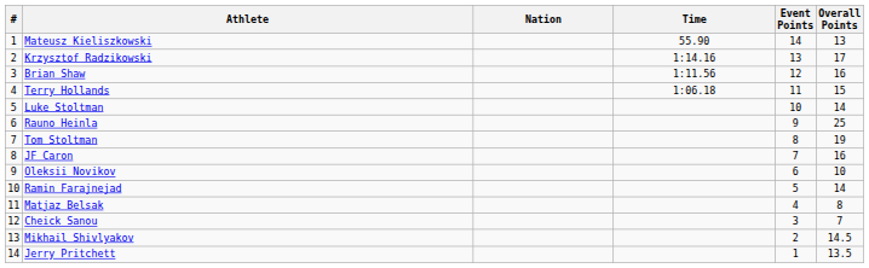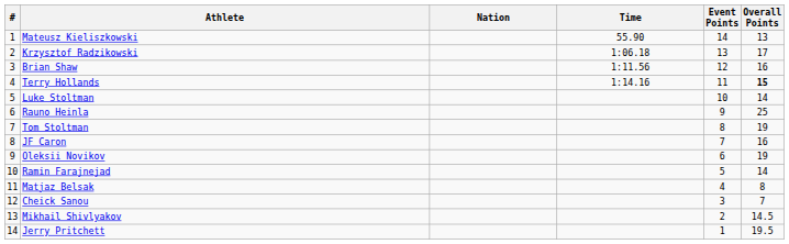 <table class="wikitable sortable" style="text-align:center;width: 70%;">
 <tr>
 <th scope="col" style="width: 10px;">#</th>
 <th scope="col">Athlete</th>
 <th scope="col">Nation</th>
 <th scope="col">Time</th>
 <th scope="col" style="width: 10px;">Event Points</th>
 <th scope="col" style="width: 10px;">Overall Points</th>
 </tr>
 <tr>
 <td>1</td>
 <td align=left><a href='#'>Mateusz Kieliszkowski</a></td>
 <td align=left></td>
 <td>55.90</td>
 <td>14</td>
 <td>13</td>
 </tr>
 <tr>
 <td>2</td>
 <td align=left><a href='#'>Krzysztof Radzikowski</a></td>
 <td align=left></td>
-<td>1:14.16</td>
+<td>1:06.18</td>
 <td>13</td>
 <td>17</td>
 </tr>
 <tr>
 <td>3</td>
 <td align=left><a href='#'>Brian Shaw</a></td>
 <td align=left></td>
 <td>1:11.56</td>
 <td>12</td>
 <td>16</td>
 </tr>
 <tr>
 <td>4</td>
 <td align=left><a href='#'>Terry Hollands</a></td>
 <td align=left></td>
-<td>1:06.18</td>
+<td>1:14.16</td>
 <td>11</td>
-<td>15</td>
+<td><strong>15</strong></td>
 </tr>
 <tr>
 <td>5</td>
 <td align=left><a href='#'>Luke Stoltman</a></td>
 <td align=left></td>
 <td></td>
 <td>10</td>
 <td>14</td>
 </tr>
 <tr>
 <td>6</td>
 <td align=left><a href='#'>Rauno Heinla</a></td>
 <td align=left></td>
 <td></td>
 <td>9</td>
 <td>25</td>
 </tr>
 <tr>
 <td>7</td>
 <td align=left><a href='#'>Tom Stoltman</a></td>
 <td align=left></td>
 <td></td>
 <td>8</td>
 <td>19</td>
 </tr>
 <tr>
 <td>8</td>
 <td align=left><a href='#'>JF Caron</a></td>
 <td align=left></td>
 <td></td>
 <td>7</td>
 <td>16</td>
 </tr>
 <tr>
 <td>9</td>
 <td align=left><a href='#'>Oleksii Novikov</a></td>
 <td align=left></td>
 <td></td>
 <td>6</td>
-<td>10</td>
+<td>19</td>
 </tr>
 <tr>
 <td>10</td>
 <td align=left><a href='#'>Ramin Farajnejad</a></td>
 <td align=left></td>
 <td></td>
 <td>5</td>
 <td>14</td>
 </tr>
 <tr>
 <td>11</td>
 <td align=left><a href='#'>Matjaz Belsak</a></td>
 <td align=left></td>
 <td></td>
 <td>4</td>
 <td>8</td>
 </tr>
 <tr>
 <td>12</td>
 <td align=left><a href='#'>Cheick Sanou</a></td>
 <td align=left></td>
 <td></td>
 <td>3</td>
 <td>7</td>
 </tr>
 <tr>
 <td>13</td>
 <td align=left><a href='#'>Mikhail Shivlyakov</a></td>
 <td align=left></td>
 <td></td>
 <td>2</td>
 <td>14.5</td>
 </tr>
 <tr>
 <td>14</td>
 <td align=left><a href='#'>Jerry Pritchett</a></td>
 <td align=left></td>
 <td></td>
 <td>1</td>
-<td>13.5</td>
+<td>19.5</td>
 </tr>
 </table>
